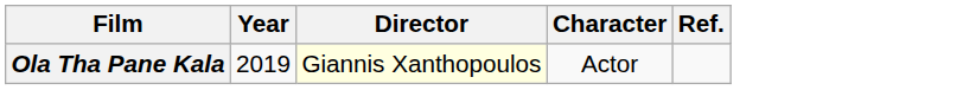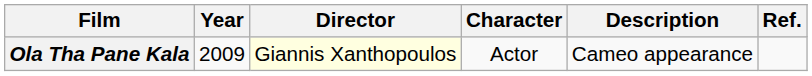 <table class="wikitable plainrowheaders" style="text-align:center;">
 <tr>
 <th scope="col">Film</th>
 <th scope="col">Year</th>
 <th scope="col">Director</th>
 <th scope="col">Character</th>
+<th scope="col">Description</th>
 <th scope="col">Ref.</th>
 </tr>
 <tr>
 <th scope="row"><em>Ola Tha Pane Kala</em></th>
-<td>2019</td>
+<td>2009</td>
 <td style="background: lightyellow;">Giannis Xanthopoulos</td>
 <td>Actor</td>
+<td>Cameo appearance</td>
 <td></td>
 </tr>
 </table>
